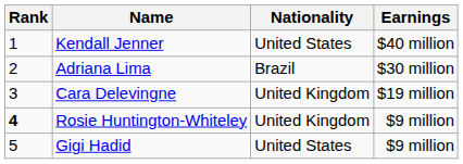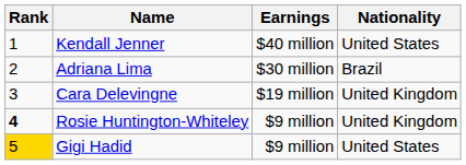 <table class="wikitable sortable" border="0">
 <tr>
 <th scope="col">Rank</th>
 <th scope="col">Name</th>
+<th scope="col">Earnings</th>
 <th scope="col">Nationality</th>
-<th scope="col">Earnings</th>
 </tr>
 <tr>
 <td>1</td>
 <td><a href='#'>Kendall Jenner</a></td>
+<td align="right">$40 million</td>
 <td>United States</td>
-<td align="right">$40 million</td>
 </tr>
 <tr>
 <td>2</td>
 <td><a href='#'>Adriana Lima</a></td>
+<td align="right">$30 million</td>
 <td>Brazil</td>
-<td align="right">$30 million</td>
 </tr>
 <tr>
 <td>3</td>
 <td><a href='#'>Cara Delevingne</a></td>
+<td align="right">$19 million</td>
 <td>United Kingdom</td>
-<td align="right">$19 million</td>
 </tr>
 <tr>
 <td><strong>4</strong></td>
 <td><a href='#'>Rosie Huntington-Whiteley</a></td>
+<td align="right">$9 million</td>
 <td>United Kingdom</td>
-<td align="right">$9 million</td>
 </tr>
 <tr>
-<td>5</td>
+<td style="background: gold;">5</td>
 <td><a href='#'>Gigi Hadid</a></td>
+<td align="right">$9 million</td>
 <td>United States</td>
-<td align="right">$9 million</td>
 </tr>
 </table>
